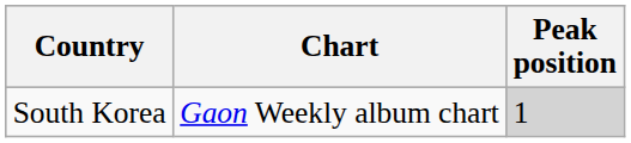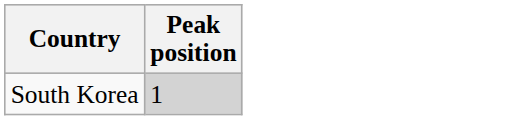 <table class="wikitable sortable">
 <tr>
 <th>Country</th>
-<th>Chart</th>
 <th>Peak<br>position</th>
 </tr>
 <tr>
 <td rowspan="1">South Korea</td>
-<td><em><a href='#'>Gaon</a></em> Weekly album chart</td>
 <td style="background: lightgrey;">1</td>
 </tr>
 </table>
